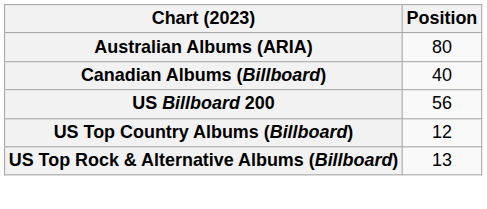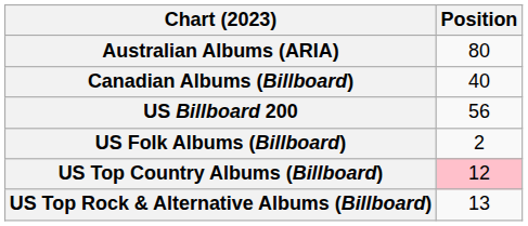 <table class="wikitable sortable plainrowheaders" style="text-align:center">
 <tr>
 <th scope="col">Chart (2023)</th>
 <th scope="col">Position</th>
 </tr>
 <tr>
 <th scope="row">Australian Albums (ARIA)</th>
 <td>80</td>
 </tr>
 <tr>
 <th scope="row">Canadian Albums (<em>Billboard</em>)</th>
 <td>40</td>
 </tr>
 <tr>
 <th scope="row">US <em>Billboard</em> 200</th>
 <td>56</td>
 </tr>
 <tr>
+<th scope="row">US Folk Albums (<em>Billboard</em>)</th>
+<td>2</td>
+</tr>
+<tr>
 <th scope="row">US Top Country Albums (<em>Billboard</em>)</th>
-<td>12</td>
+<td style="background: pink;">12</td>
 </tr>
 <tr>
 <th scope="row">US Top Rock & Alternative Albums (<em>Billboard</em>)</th>
 <td>13</td>
 </tr>
 </table>
